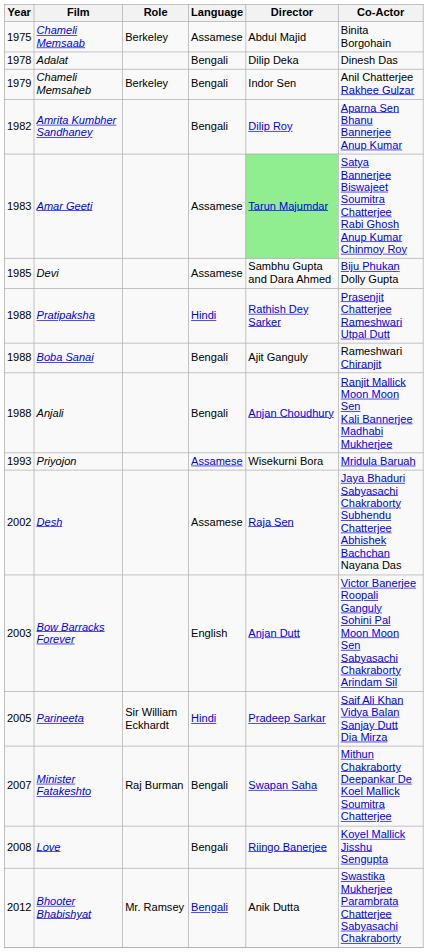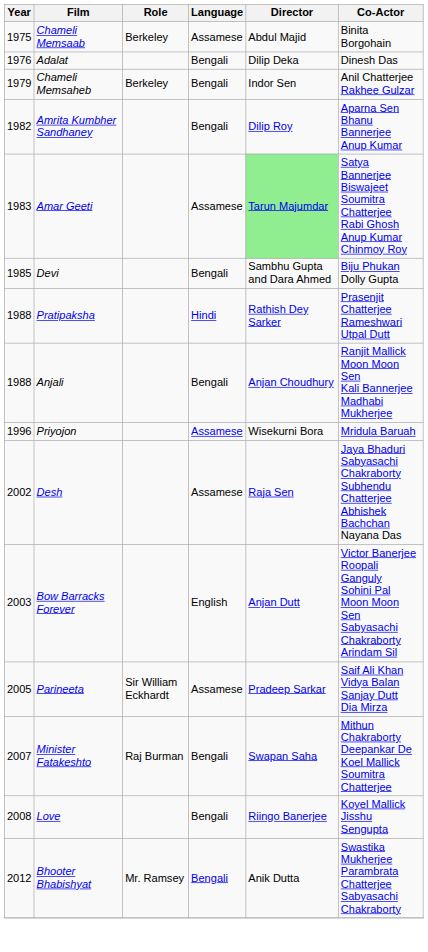 <table class="wikitable sortable">
 <tr>
 <th>Year</th>
 <th>Film</th>
 <th>Role</th>
 <th>Language</th>
 <th>Director</th>
 <th>Co-Actor</th>
 </tr>
 <tr>
 <td>1975</td>
 <td><em><a href='#'>Chameli Memsaab</a></em></td>
 <td>Berkeley</td>
 <td>Assamese</td>
 <td>Abdul Majid</td>
 <td>Binita Borgohain</td>
 </tr>
 <tr>
-<td>1978</td>
+<td>1976</td>
 <td><em>Adalat</em></td>
 <td></td>
 <td>Bengali</td>
 <td>Dilip Deka</td>
 <td>Dinesh Das</td>
 </tr>
 <tr>
 <td>1979</td>
 <td><em>Chameli Memsaheb</em></td>
 <td>Berkeley</td>
 <td>Bengali</td>
 <td>Indor Sen</td>
 <td>Anil Chatterjee<br><a href='#'>Rakhee Gulzar</a></td>
 </tr>
 <tr>
 <td>1982</td>
 <td><em><a href='#'>Amrita Kumbher Sandhaney</a></em></td>
 <td></td>
 <td>Bengali</td>
 <td><a href='#'>Dilip Roy</a></td>
 <td><a href='#'>Aparna Sen</a><br><a href='#'>Bhanu Bannerjee</a><br> <a href='#'>Anup Kumar</a></td>
 </tr>
 <tr>
 <td>1983</td>
 <td><em><a href='#'>Amar Geeti</a></em></td>
 <td></td>
 <td>Assamese</td>
 <td style="background: lightgreen;"><a href='#'>Tarun Majumdar</a></td>
 <td><a href='#'>Satya Bannerjee</a><br> <a href='#'>Biswajeet</a><br> <a href='#'>Soumitra Chatterjee</a><br> <a href='#'>Rabi Ghosh</a><br> <a href='#'>Anup Kumar</a><br> <a href='#'>Chinmoy Roy</a></td>
 </tr>
 <tr>
 <td>1985</td>
 <td><em>Devi</em></td>
 <td></td>
-<td>Assamese</td>
+<td>Bengali</td>
 <td>Sambhu Gupta and Dara Ahmed</td>
 <td><a href='#'>Biju Phukan</a><br>Dolly Gupta</td>
 </tr>
 <tr>
 <td>1988</td>
 <td><em><a href='#'>Pratipaksha</a></em></td>
 <td></td>
 <td><a href='#'>Hindi</a></td>
 <td><a href='#'>Rathish Dey Sarker</a></td>
 <td><a href='#'>Prasenjit Chatterjee</a><br> <a href='#'>Rameshwari</a><br> <a href='#'>Utpal Dutt</a></td>
 </tr>
 <tr>
 <td>1988</td>
-<td><em><a href='#'>Boba Sanai</a></em></td>
-<td></td>
-<td>Bengali</td>
-<td>Ajit Ganguly</td>
-<td>Rameshwari<br> <a href='#'>Chiranjit</a></td>
-</tr>
-<tr>
-<td>1988</td>
 <td><em>Anjali</em></td>
 <td></td>
 <td>Bengali</td>
 <td><a href='#'>Anjan Choudhury</a></td>
 <td><a href='#'>Ranjit Mallick</a><br> <a href='#'>Moon Moon Sen</a><br><a href='#'>Kali Bannerjee</a><br> <a href='#'>Madhabi Mukherjee</a></td>
 </tr>
 <tr>
-<td>1993</td>
+<td>1996</td>
 <td><em>Priyojon</em></td>
 <td></td>
 <td><a href='#'>Assamese</a></td>
 <td>Wisekurni Bora</td>
 <td><a href='#'>Mridula Baruah</a></td>
 </tr>
 <tr>
 <td>2002</td>
 <td><em><a href='#'>Desh</a></em></td>
 <td></td>
 <td>Assamese</td>
 <td><a href='#'>Raja Sen</a></td>
 <td><a href='#'>Jaya Bhaduri</a><br><a href='#'>Sabyasachi Chakraborty</a><br><a href='#'>Subhendu Chatterjee</a><br><a href='#'>Abhishek Bachchan</a><br>Nayana Das</td>
 </tr>
 <tr>
 <td>2003</td>
 <td><em><a href='#'>Bow Barracks Forever</a></em></td>
 <td></td>
 <td>English</td>
 <td><a href='#'>Anjan Dutt</a></td>
 <td><a href='#'>Victor Banerjee</a><br> <a href='#'>Roopali Ganguly</a><br> <a href='#'>Sohini Pal</a><br> <a href='#'>Moon Moon Sen</a><br> <a href='#'>Sabyasachi Chakraborty</a><br> <a href='#'>Arindam Sil</a></td>
 </tr>
 <tr>
 <td>2005</td>
 <td><em><a href='#'>Parineeta</a></em></td>
 <td>Sir William Eckhardt</td>
-<td><a href='#'>Hindi</a></td>
+<td>Assamese</td>
 <td><a href='#'>Pradeep Sarkar</a></td>
 <td><a href='#'>Saif Ali Khan</a><br> <a href='#'>Vidya Balan</a> <br> <a href='#'>Sanjay Dutt</a><br> <a href='#'>Dia Mirza</a></td>
 </tr>
 <tr>
 <td>2007</td>
 <td><em><a href='#'>Minister Fatakeshto</a></em></td>
 <td>Raj Burman</td>
 <td>Bengali</td>
 <td><a href='#'>Swapan Saha</a></td>
 <td><a href='#'>Mithun Chakraborty</a><br> <a href='#'>Deepankar De</a><br><a href='#'>Koel Mallick</a><br> <a href='#'>Soumitra Chatterjee</a></td>
 </tr>
 <tr>
 <td>2008</td>
 <td><em><a href='#'>Love</a></em></td>
 <td></td>
 <td>Bengali</td>
 <td><a href='#'>Riingo Banerjee</a></td>
 <td><a href='#'>Koyel Mallick</a><br> <a href='#'>Jisshu Sengupta</a></td>
 </tr>
 <tr>
 <td>2012</td>
 <td><em><a href='#'>Bhooter Bhabishyat</a></em></td>
 <td>Mr. Ramsey</td>
 <td><a href='#'>Bengali</a></td>
 <td>Anik Dutta</td>
 <td><a href='#'>Swastika Mukherjee</a><br> <a href='#'>Parambrata Chatterjee</a><br> <a href='#'>Sabyasachi Chakraborty</a></td>
 </tr>
 <tr>
 </tr>
 </table>
